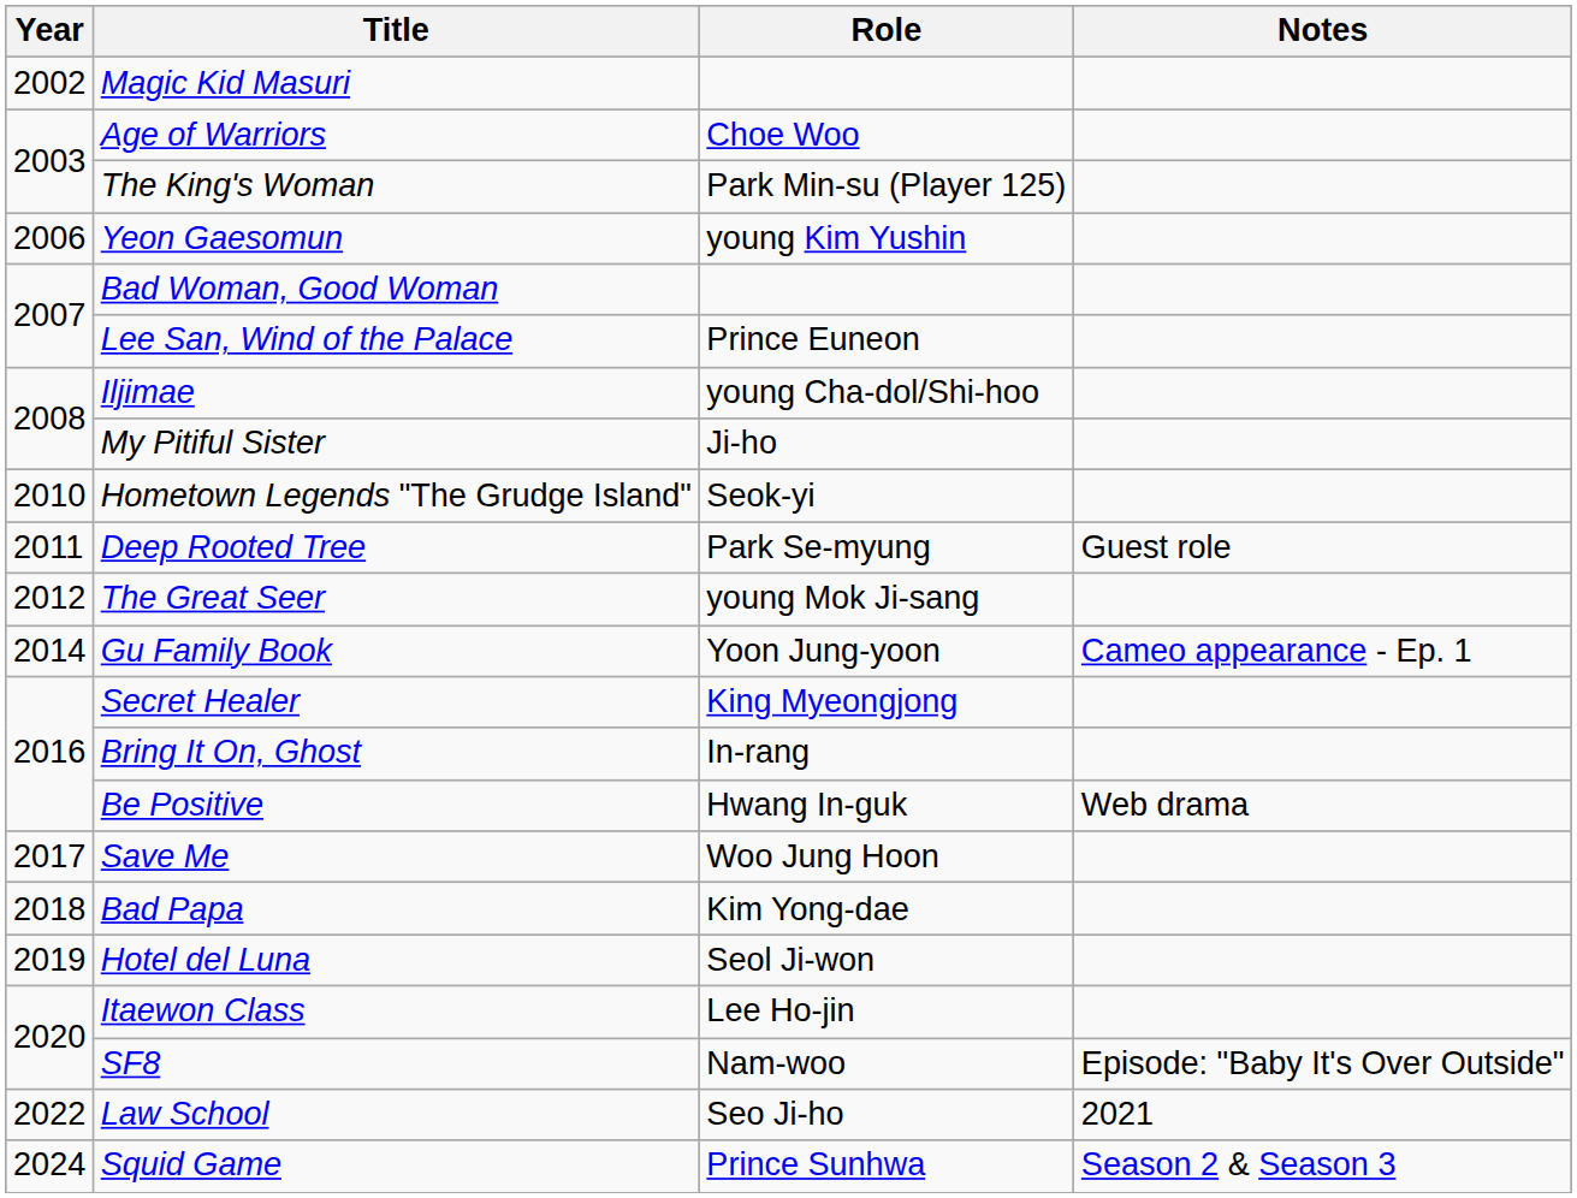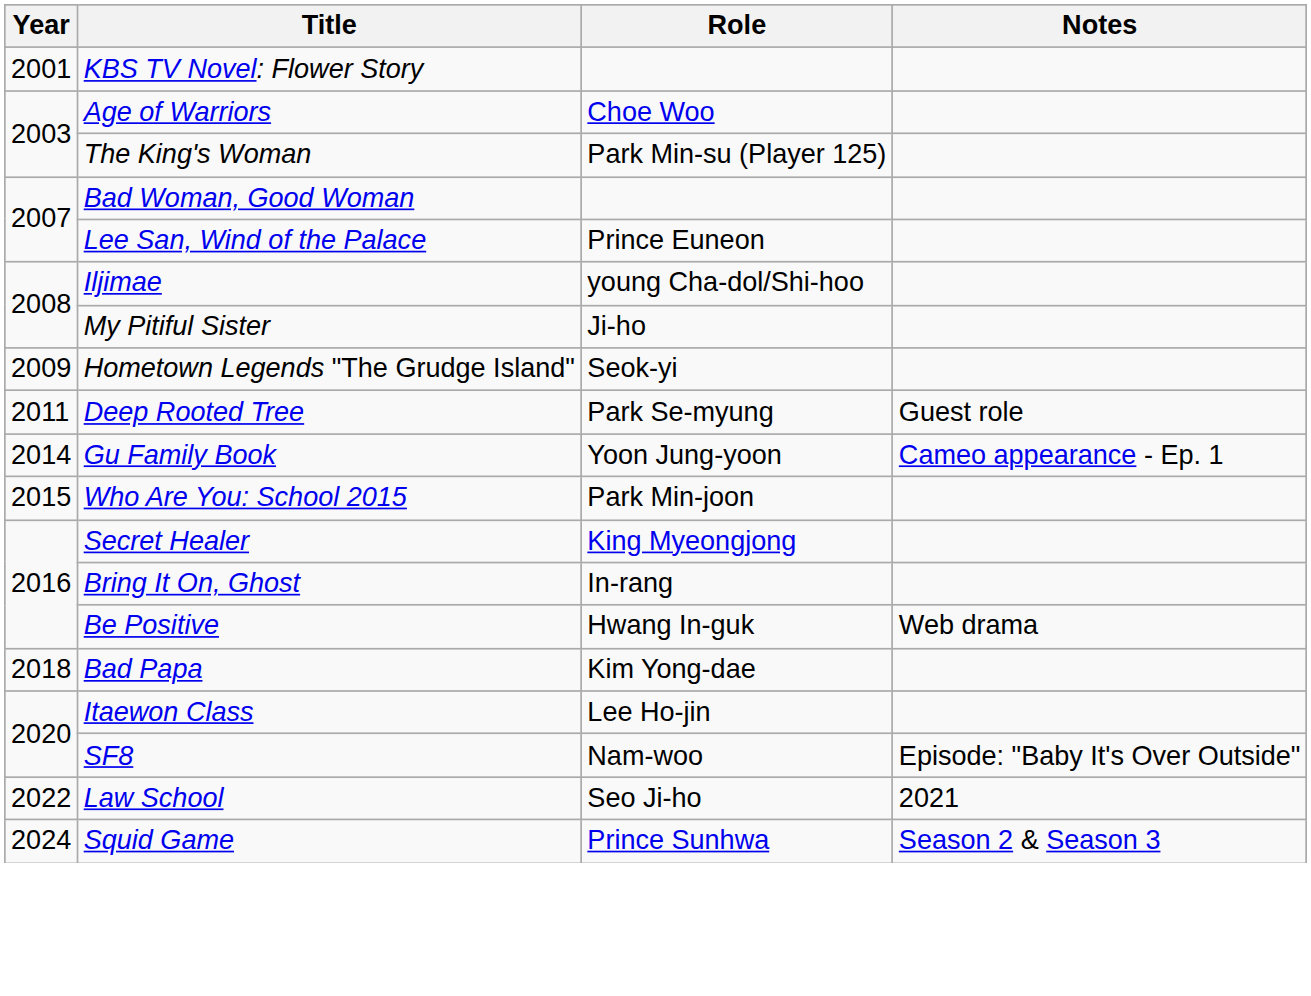 <table class="wikitable sortable">
 <tr>
 <th>Year</th>
 <th>Title</th>
 <th>Role</th>
 <th class="unsortable">Notes</th>
 </tr>
 <tr>
-<td>2002</td>
-<td><em><a href='#'>Magic Kid Masuri</a></em></td>
+<td>2001</td>
+<td><em><a href='#'>KBS TV Novel</a>: Flower Story</em> </td>
 <td></td>
 <td></td>
 </tr>
 <tr>
 <td rowspan=2>2003</td>
 <td><em><a href='#'>Age of Warriors</a></em></td>
 <td><a href='#'>Choe Woo</a></td>
 <td></td>
 </tr>
 <tr>
 <td><em>The King's Woman</em></td>
 <td>Park Min-su (Player 125)</td>
-<td></td>
-</tr>
-<tr>
-<td>2006</td>
-<td><em><a href='#'>Yeon Gaesomun</a></em></td>
-<td>young <a href='#'>Kim Yushin</a></td>
 <td></td>
 </tr>
 <tr>
 <td rowspan=2>2007</td>
 <td><em><a href='#'>Bad Woman, Good Woman</a></em></td>
 <td></td>
 <td></td>
 </tr>
 <tr>
 <td><em><a href='#'>Lee San, Wind of the Palace</a></em></td>
 <td>Prince Euneon</td>
 <td></td>
 </tr>
 <tr>
 <td rowspan=2>2008</td>
 <td><em><a href='#'>Iljimae</a></em></td>
 <td>young Cha-dol/Shi-hoo</td>
 <td></td>
 </tr>
 <tr>
 <td><em>My Pitiful Sister</em></td>
 <td>Ji-ho</td>
 <td></td>
 </tr>
 <tr>
-<td>2010</td>
+<td>2009</td>
 <td><em>Hometown Legends</em> "The Grudge Island"</td>
 <td>Seok-yi</td>
 <td></td>
 </tr>
 <tr>
 <td>2011</td>
 <td><em><a href='#'>Deep Rooted Tree</a></em></td>
 <td>Park Se-myung</td>
 <td>Guest role</td>
 </tr>
 <tr>
-<td>2012</td>
-<td><em><a href='#'>The Great Seer</a></em></td>
-<td>young Mok Ji-sang</td>
-<td></td>
-</tr>
-<tr>
 <td>2014</td>
 <td><em><a href='#'>Gu Family Book</a></em></td>
 <td>Yoon Jung-yoon</td>
 <td><a href='#'>Cameo appearance</a> - Ep. 1</td>
+</tr>
+<tr>
+<td rowspan=1>2015</td>
+<td><em><a href='#'>Who Are You: School 2015</a></em></td>
+<td>Park Min-joon</td>
+<td></td>
 </tr>
 <tr>
 <td rowspan=3>2016</td>
 <td><em><a href='#'>Secret Healer</a></em></td>
 <td><a href='#'>King Myeongjong</a></td>
 <td></td>
 </tr>
 <tr>
 <td><em><a href='#'>Bring It On, Ghost</a></em></td>
 <td>In-rang</td>
 <td></td>
 </tr>
 <tr>
 <td><em><a href='#'>Be Positive</a></em></td>
 <td>Hwang In-guk</td>
 <td>Web drama</td>
 </tr>
 <tr>
-<td>2017</td>
-<td><a href='#'><em>Save Me</em></a></td>
-<td>Woo Jung Hoon</td>
-<td></td>
-</tr>
-<tr>
 <td>2018</td>
 <td><em><a href='#'>Bad Papa</a></em></td>
 <td>Kim Yong-dae</td>
-<td></td>
-</tr>
-<tr>
-<td>2019</td>
-<td><em><a href='#'>Hotel del Luna</a></em></td>
-<td>Seol Ji-won</td>
 <td></td>
 </tr>
 <tr>
 <td rowspan=2>2020</td>
 <td><em><a href='#'>Itaewon Class</a></em></td>
 <td>Lee Ho-jin</td>
 <td></td>
 </tr>
 <tr>
 <td><em><a href='#'>SF8</a></em></td>
 <td>Nam-woo</td>
 <td>Episode: "Baby It's Over Outside"</td>
 </tr>
 <tr>
 <td>2022</td>
 <td><em><a href='#'>Law School</a></em></td>
 <td>Seo Ji-ho</td>
 <td>2021</td>
 </tr>
 <tr>
 <td>2024</td>
 <td><em><a href='#'>Squid Game</a></em></td>
 <td><a href='#'>Prince Sunhwa</a></td>
 <td><a href='#'>Season 2</a> & <a href='#'>Season 3</a></td>
 </tr>
 </table>
